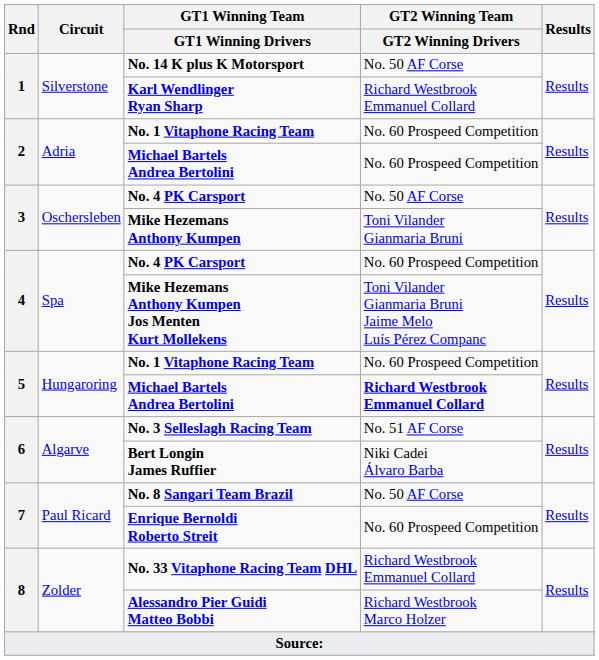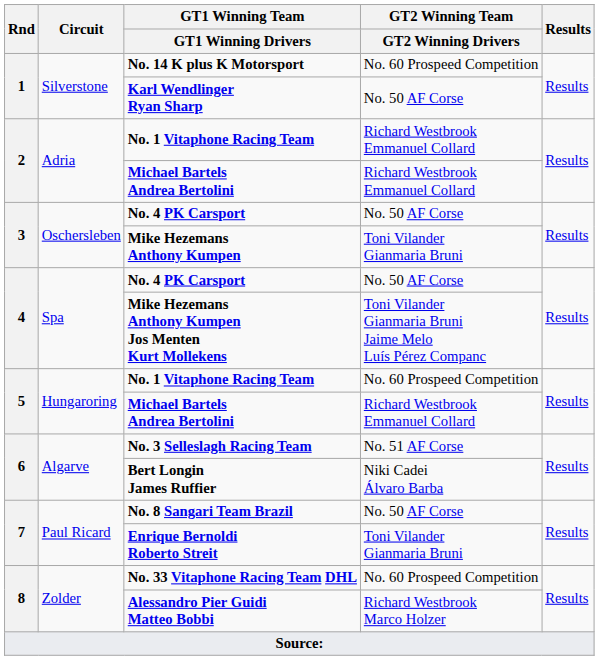 <table class="wikitable" style="font-size: 90%;">
 <tr>
 <th rowspan=2>Rnd</th>
 <th rowspan=2>Circuit</th>
 <th>GT1 Winning Team</th>
 <th>GT2 Winning Team</th>
 <th rowspan=2>Results</th>
 </tr>
 <tr>
 <th>GT1 Winning Drivers</th>
 <th>GT2 Winning Drivers</th>
 </tr>
 <tr>
 <th rowspan=2>1</th>
 <td rowspan=2><a href='#'>Silverstone</a></td>
 <td><strong> No. 14 K plus K Motorsport</strong></td>
-<td> No. 50 <a href='#'>AF Corse</a></td>
+<td> No. 60 Prospeed Competition</td>
 <td rowspan=2><a href='#'>Results</a></td>
 </tr>
 <tr>
 <td> <strong><a href='#'>Karl Wendlinger</a></strong><br> <strong><a href='#'>Ryan Sharp</a></strong></td>
-<td> <a href='#'>Richard Westbrook</a><br> <a href='#'>Emmanuel Collard</a></td>
+<td> No. 50 <a href='#'>AF Corse</a></td>
 </tr>
 <tr>
 <th rowspan=2>2</th>
 <td rowspan=2><a href='#'>Adria</a></td>
 <td><strong> No. 1 <a href='#'>Vitaphone Racing Team</a></strong></td>
-<td> No. 60 Prospeed Competition</td>
+<td> <a href='#'>Richard Westbrook</a><br> <a href='#'>Emmanuel Collard</a></td>
 <td rowspan=2><a href='#'>Results</a></td>
 </tr>
 <tr>
 <td> <strong><a href='#'>Michael Bartels</a></strong><br> <strong><a href='#'>Andrea Bertolini</a></strong></td>
-<td> No. 60 Prospeed Competition</td>
+<td> <a href='#'>Richard Westbrook</a><br> <a href='#'>Emmanuel Collard</a></td>
 </tr>
 <tr>
 <th rowspan=2>3</th>
 <td rowspan=2><a href='#'>Oschersleben</a></td>
 <td><strong> No. 4 <a href='#'>PK Carsport</a></strong></td>
 <td> No. 50 <a href='#'>AF Corse</a></td>
 <td rowspan=2><a href='#'>Results</a></td>
 </tr>
 <tr>
 <td> <strong>Mike Hezemans</strong><br> <strong><a href='#'>Anthony Kumpen</a></strong></td>
 <td> <a href='#'>Toni Vilander</a><br> <a href='#'>Gianmaria Bruni</a></td>
 </tr>
 <tr>
 <th rowspan=2>4</th>
 <td rowspan=2><a href='#'>Spa</a></td>
 <td><strong> No. 4 <a href='#'>PK Carsport</a></strong></td>
-<td> No. 60 Prospeed Competition</td>
+<td> No. 50 <a href='#'>AF Corse</a></td>
 <td rowspan=2><a href='#'>Results</a></td>
 </tr>
 <tr>
 <td> <strong>Mike Hezemans</strong><br> <strong><a href='#'>Anthony Kumpen</a></strong><br> <strong>Jos Menten</strong><br> <strong><a href='#'>Kurt Mollekens</a></strong></td>
 <td> <a href='#'>Toni Vilander</a><br> <a href='#'>Gianmaria Bruni</a><br> <a href='#'>Jaime Melo</a><br> <a href='#'>Luís Pérez Companc</a></td>
 </tr>
 <tr>
 <th rowspan=2>5</th>
 <td rowspan=2><a href='#'>Hungaroring</a></td>
 <td><strong> No. 1 <a href='#'>Vitaphone Racing Team</a></strong></td>
 <td> No. 60 Prospeed Competition</td>
 <td rowspan=2><a href='#'>Results</a></td>
 </tr>
 <tr>
 <td> <strong><a href='#'>Michael Bartels</a></strong><br> <strong><a href='#'>Andrea Bertolini</a></strong></td>
-<td><strong> <a href='#'>Richard Westbrook</a><br> <a href='#'>Emmanuel Collard</a></strong></td>
+<td> <a href='#'>Richard Westbrook</a><br> <a href='#'>Emmanuel Collard</a></td>
 </tr>
 <tr>
 <th rowspan=2>6</th>
 <td rowspan=2><a href='#'>Algarve</a></td>
 <td><strong> No. 3 <a href='#'>Selleslagh Racing Team</a></strong></td>
 <td> No. 51 <a href='#'>AF Corse</a></td>
 <td rowspan=2><a href='#'>Results</a></td>
 </tr>
 <tr>
 <td> <strong>Bert Longin</strong><br> <strong>James Ruffier</strong></td>
 <td> Niki Cadei<br> <a href='#'>Álvaro Barba</a></td>
 </tr>
 <tr>
 <th rowspan=2>7</th>
 <td rowspan=2><a href='#'>Paul Ricard</a></td>
 <td><strong> No. 8 <a href='#'>Sangari Team Brazil</a></strong></td>
 <td> No. 50 <a href='#'>AF Corse</a></td>
 <td rowspan=2><a href='#'>Results</a></td>
 </tr>
 <tr>
 <td> <strong><a href='#'>Enrique Bernoldi</a></strong><br> <strong><a href='#'>Roberto Streit</a></strong></td>
-<td> No. 60 Prospeed Competition</td>
+<td> <a href='#'>Toni Vilander</a><br> <a href='#'>Gianmaria Bruni</a></td>
 </tr>
 <tr>
 <th rowspan=2>8</th>
 <td rowspan=2><a href='#'>Zolder</a></td>
 <td><strong> No. 33 <a href='#'>Vitaphone Racing Team</a> <a href='#'>DHL</a></strong></td>
-<td> <a href='#'>Richard Westbrook</a><br> <a href='#'>Emmanuel Collard</a></td>
+<td> No. 60 Prospeed Competition</td>
 <td rowspan=2><a href='#'>Results</a></td>
 </tr>
 <tr>
 <td> <strong><a href='#'>Alessandro Pier Guidi</a></strong><br> <strong><a href='#'>Matteo Bobbi</a></strong></td>
 <td> <a href='#'>Richard Westbrook</a><br> <a href='#'>Marco Holzer</a></td>
 </tr>
 <tr class="sortbottom">
 <td colspan="5" style="background-color:#EAECF0;text-align:center"><strong>Source:</strong></td>
 </tr>
 </table>
